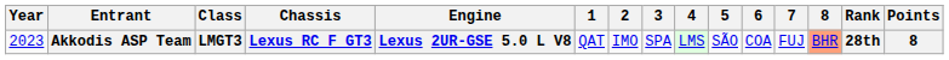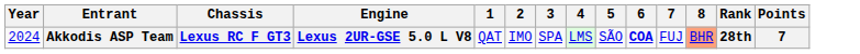 <table class="wikitable" style="text-align:center; font-size:90%">
 <tr>
 <th>Year</th>
 <th>Entrant</th>
-<th>Class</th>
 <th>Chassis</th>
 <th>Engine</th>
 <th>1</th>
 <th>2</th>
 <th>3</th>
 <th>4</th>
 <th>5</th>
 <th>6</th>
 <th>7</th>
 <th>8</th>
 <th>Rank</th>
 <th>Points</th>
 </tr>
 <tr>
-<td><a href='#'>2023</a></td>
+<td><a href='#'>2024</a></td>
 <th>Akkodis ASP Team</th>
-<th>LMGT3</th>
 <th><a href='#'>Lexus RC F GT3</a></th>
 <th><a href='#'>Lexus</a> <a href='#'>2UR-GSE</a> 5.0 L V8</th>
 <td><a href='#'>QAT</a></td>
 <td><a href='#'>IMO</a></td>
 <td><a href='#'>SPA</a></td>
 <td style="background:#DFFFDF;"><a href='#'>LMS</a><br></td>
 <td><a href='#'>SÃO</a></td>
-<td><a href='#'>COA</a></td>
+<td><strong><a href='#'>COA</a></strong></td>
 <td><a href='#'>FUJ</a></td>
 <td style="background: lightsalmon;"><a href='#'>BHR</a></td>
 <th>28th</th>
-<th>8</th>
+<th>7</th>
 </tr>
 </table>
